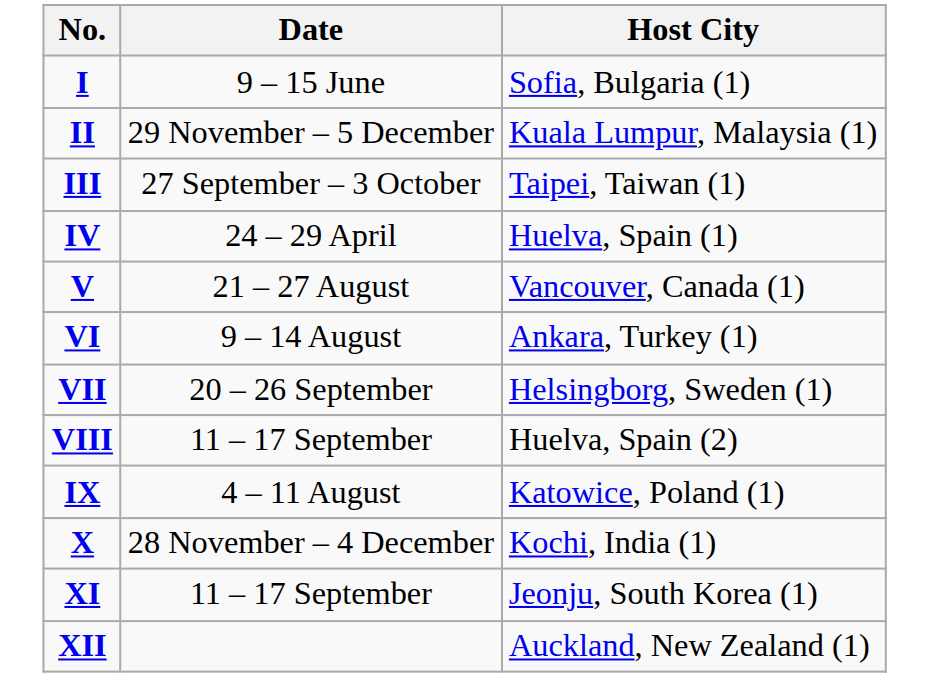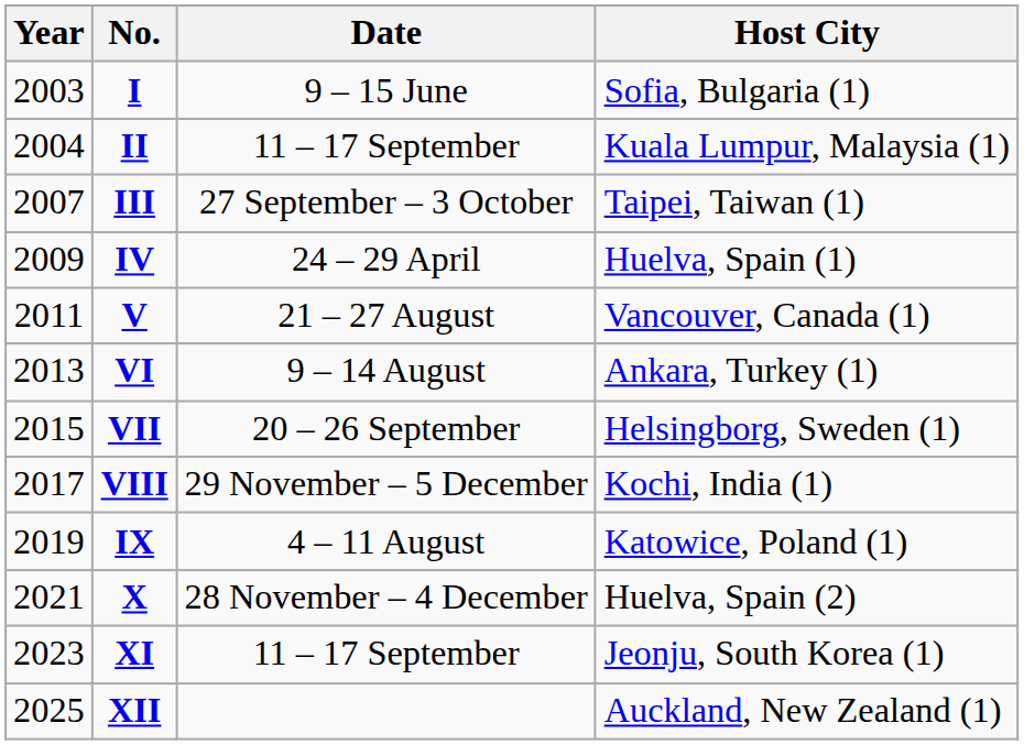 <table class="wikitable" style="margin:0.5em auto; text-align:center">
 <tr>
+<th>Year</th>
 <th>No.</th>
 <th>Date</th>
 <th>Host City</th>
 </tr>
 <tr>
+<td>2003</td>
 <td><strong><a href='#'>I</a></strong></td>
 <td>9 – 15 June</td>
 <td align="left"><a href='#'>Sofia</a>, Bulgaria (1)</td>
 </tr>
 <tr>
+<td>2004</td>
 <td><strong><a href='#'>II</a></strong></td>
-<td>29 November – 5 December</td>
+<td>11 – 17 September</td>
 <td align="left"><a href='#'>Kuala Lumpur</a>, Malaysia (1)</td>
 </tr>
 <tr>
+<td>2007</td>
 <td><strong><a href='#'>III</a></strong></td>
 <td>27 September – 3 October</td>
 <td align="left"><a href='#'>Taipei</a>, Taiwan (1)</td>
 </tr>
 <tr>
+<td>2009</td>
 <td><strong><a href='#'>IV</a></strong></td>
 <td>24 – 29 April</td>
 <td align="left"><a href='#'>Huelva</a>, Spain (1)</td>
 </tr>
 <tr>
+<td>2011</td>
 <td><strong><a href='#'>V</a></strong></td>
 <td>21 – 27 August</td>
 <td align="left"><a href='#'>Vancouver</a>, Canada (1)</td>
 </tr>
 <tr>
+<td>2013</td>
 <td><strong><a href='#'>VI</a></strong></td>
 <td>9 – 14 August</td>
 <td align="left"><a href='#'>Ankara</a>, Turkey (1)</td>
 </tr>
 <tr>
+<td>2015</td>
 <td><strong><a href='#'>VII</a></strong></td>
 <td>20 – 26 September</td>
 <td align="left"><a href='#'>Helsingborg</a>, Sweden (1)</td>
 </tr>
 <tr>
+<td>2017</td>
 <td><strong><a href='#'>VIII</a></strong></td>
-<td>11 – 17 September</td>
-<td align="left">Huelva, Spain (2)</td>
+<td>29 November – 5 December</td>
+<td align="left"><a href='#'>Kochi</a>, India (1)</td>
 </tr>
 <tr>
+<td>2019</td>
 <td><strong><a href='#'>IX</a></strong></td>
 <td>4 – 11 August</td>
 <td align="left"><a href='#'>Katowice</a>, Poland (1)</td>
 </tr>
 <tr>
+<td>2021</td>
 <td><strong><a href='#'>X</a></strong></td>
 <td>28 November – 4 December</td>
-<td align="left"><a href='#'>Kochi</a>, India (1)</td>
+<td align="left">Huelva, Spain (2)</td>
 </tr>
 <tr>
+<td>2023</td>
 <td><strong><a href='#'>XI</a></strong></td>
 <td>11 – 17 September</td>
 <td align="left"><a href='#'>Jeonju</a>, South Korea (1)</td>
 </tr>
 <tr>
+<td>2025</td>
 <td><strong><a href='#'>XII</a></strong></td>
 <td></td>
 <td align="left"><a href='#'>Auckland</a>, New Zealand (1)</td>
 </tr>
 </table>
